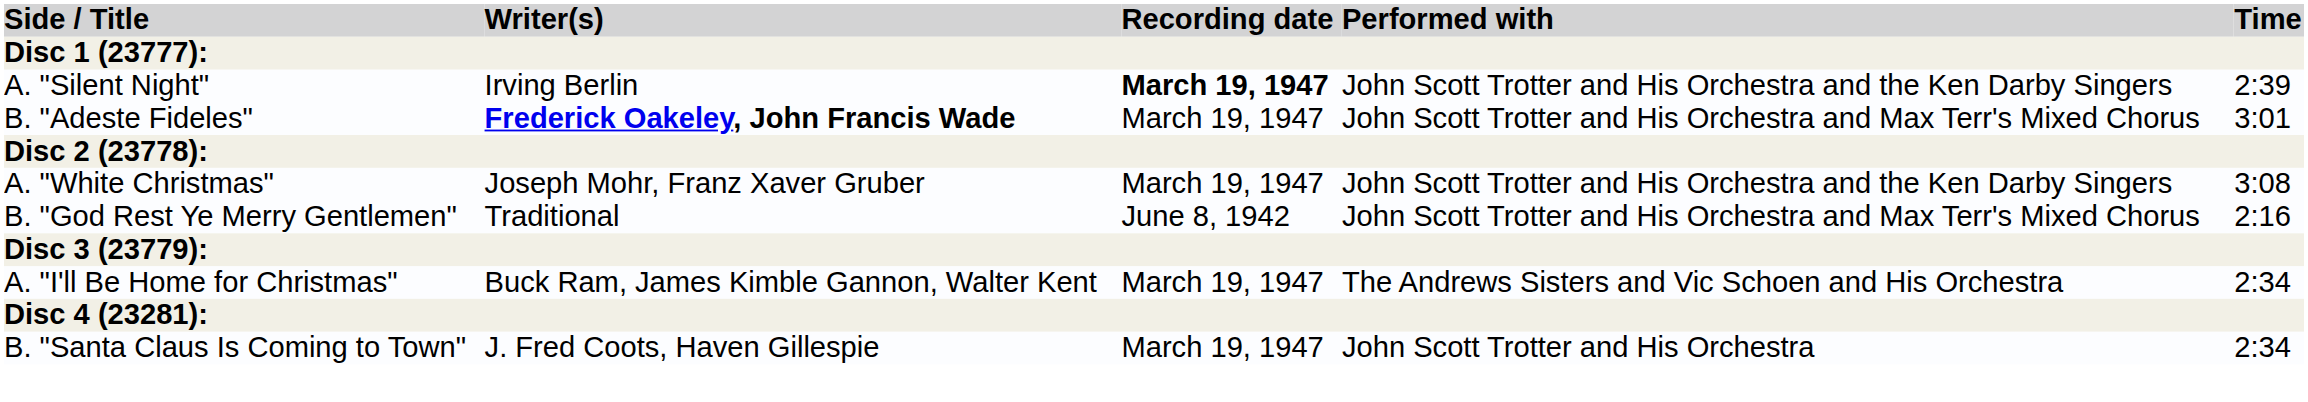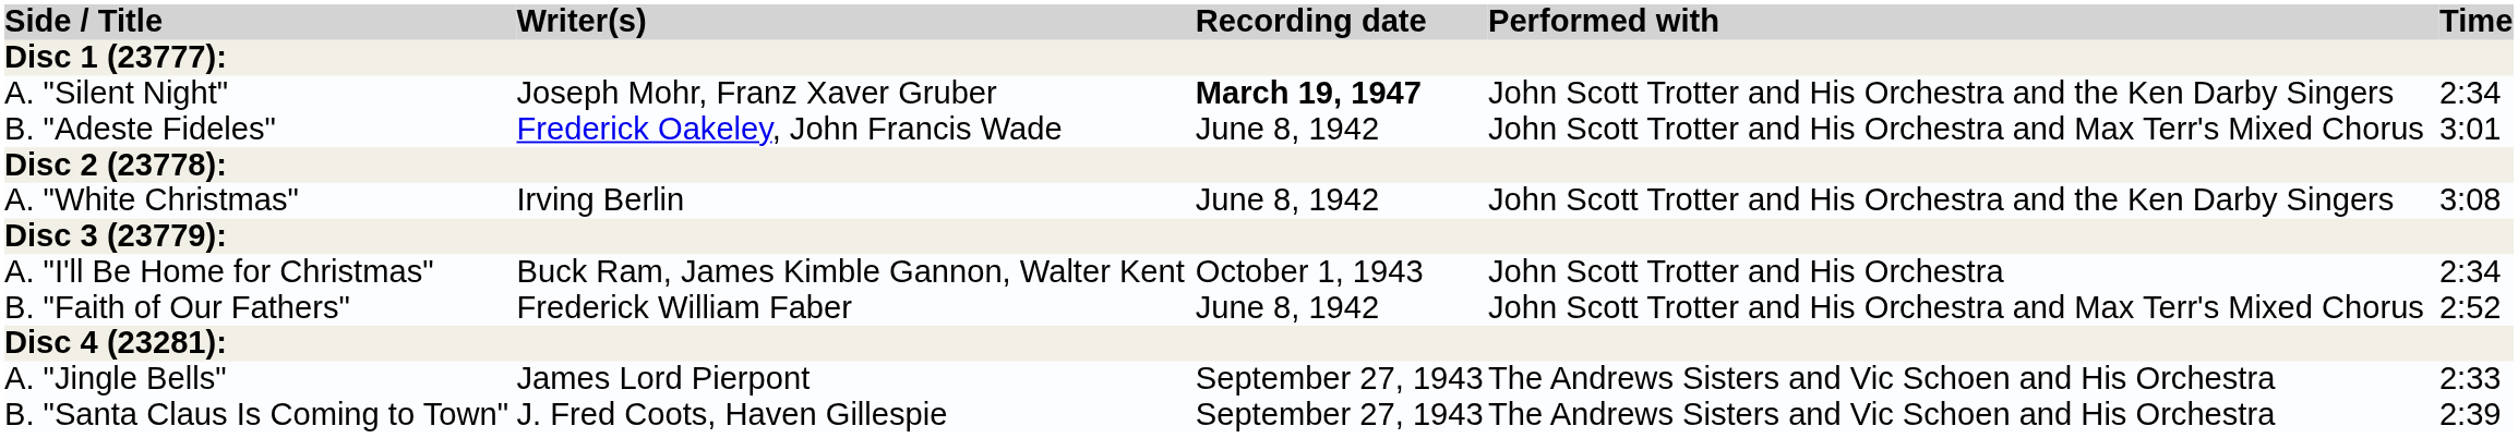 <table border="0" cellpadding="0" cellspacing="0" style="width: 100%; margin: 1em 1em 1em 0; background: #FCFDFF; border-collapse: collapse;">
 <tr bgcolor=#D3D3D4>
 <td><strong>Side / Title</strong></td>
 <td><strong>Writer(s)</strong></td>
 <td><strong>Recording date</strong></td>
 <td><strong>Performed with</strong></td>
 <td><strong>Time</strong></td>
 </tr>
 <tr bgcolor=#F2F0E6>
 <td colspan=5><strong>Disc 1 (23777):</strong></td>
 </tr>
 <tr>
 <td>A. "Silent Night"</td>
-<td>Irving Berlin</td>
+<td>Joseph Mohr, Franz Xaver Gruber</td>
 <td><strong>March 19, 1947</strong></td>
 <td>John Scott Trotter and His Orchestra and the Ken Darby Singers</td>
-<td>2:39</td>
+<td>2:34</td>
 </tr>
 <tr>
 <td>B. "Adeste Fideles"</td>
-<td><strong><a href='#'>Frederick Oakeley</a>, John Francis Wade</strong></td>
-<td>March 19, 1947</td>
+<td><a href='#'>Frederick Oakeley</a>, John Francis Wade</td>
+<td>June 8, 1942</td>
 <td>John Scott Trotter and His Orchestra and Max Terr's Mixed Chorus</td>
 <td>3:01</td>
 </tr>
 <tr bgcolor=#F2F0E6>
 <td colspan=5><strong>Disc 2 (23778):</strong></td>
 </tr>
 <tr>
 <td>A. "White Christmas"</td>
-<td>Joseph Mohr, Franz Xaver Gruber</td>
-<td>March 19, 1947</td>
+<td>Irving Berlin</td>
+<td>June 8, 1942</td>
 <td>John Scott Trotter and His Orchestra and the Ken Darby Singers</td>
 <td>3:08</td>
-</tr>
-<tr>
-<td>B. "God Rest Ye Merry Gentlemen"</td>
-<td>Traditional</td>
-<td>June 8, 1942</td>
-<td>John Scott Trotter and His Orchestra and Max Terr's Mixed Chorus</td>
-<td>2:16</td>
 </tr>
 <tr bgcolor=#F2F0E6>
 <td colspan=5><strong>Disc 3 (23779):</strong></td>
 </tr>
 <tr>
 <td>A. "I'll Be Home for Christmas"</td>
 <td>Buck Ram, James Kimble Gannon, Walter Kent</td>
-<td>March 19, 1947</td>
-<td>The Andrews Sisters and Vic Schoen and His Orchestra</td>
+<td>October 1, 1943</td>
+<td>John Scott Trotter and His Orchestra</td>
 <td>2:34</td>
+</tr>
+<tr>
+<td>B. "Faith of Our Fathers"</td>
+<td>Frederick William Faber</td>
+<td>June 8, 1942</td>
+<td>John Scott Trotter and His Orchestra and Max Terr's Mixed Chorus</td>
+<td>2:52</td>
 </tr>
 <tr bgcolor=#F2F0E6>
 <td colspan=5><strong>Disc 4 (23281):</strong></td>
 </tr>
 <tr>
+<td>A. "Jingle Bells"</td>
+<td>James Lord Pierpont</td>
+<td>September 27, 1943</td>
+<td>The Andrews Sisters and Vic Schoen and His Orchestra</td>
+<td>2:33</td>
+</tr>
+<tr>
 <td>B. "Santa Claus Is Coming to Town"</td>
 <td>J. Fred Coots, Haven Gillespie</td>
-<td>March 19, 1947</td>
-<td>John Scott Trotter and His Orchestra</td>
-<td>2:34</td>
+<td>September 27, 1943</td>
+<td>The Andrews Sisters and Vic Schoen and His Orchestra</td>
+<td>2:39</td>
 </tr>
 </table>
